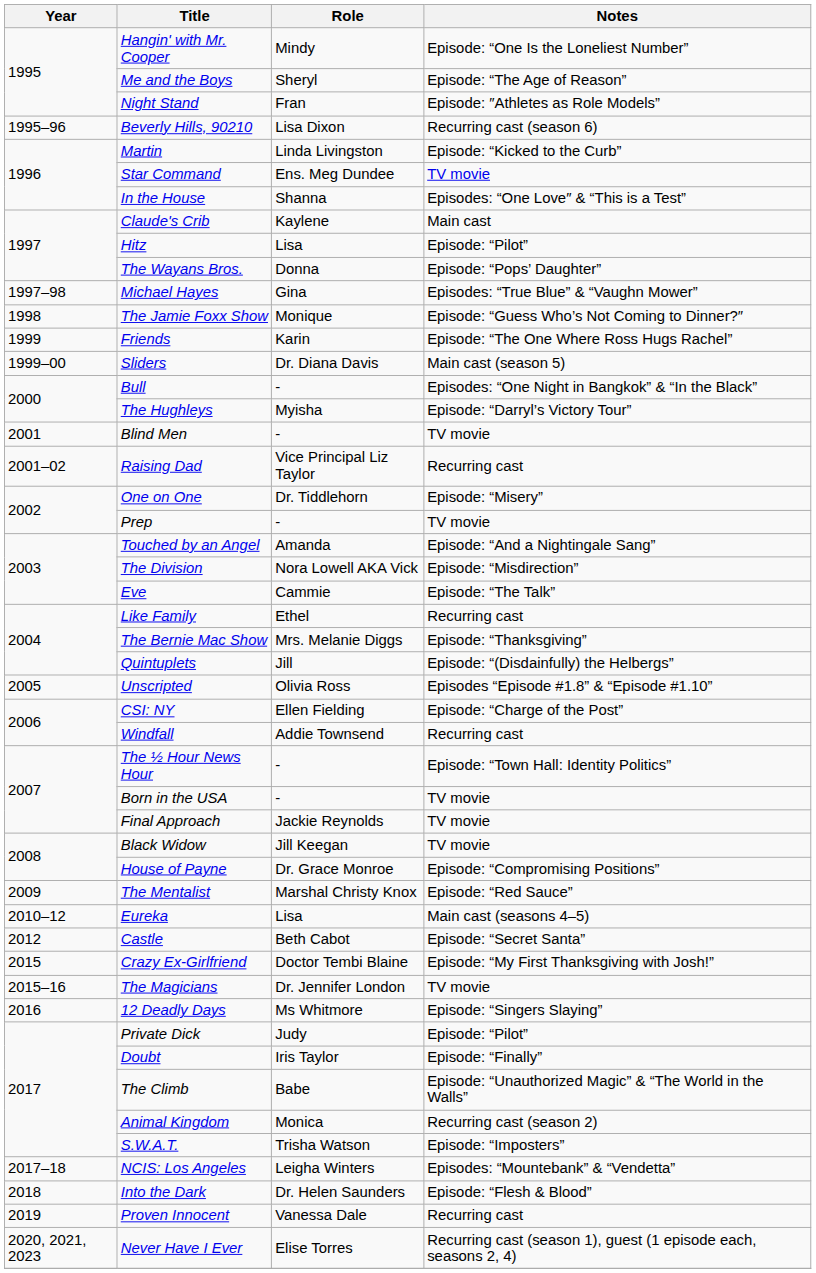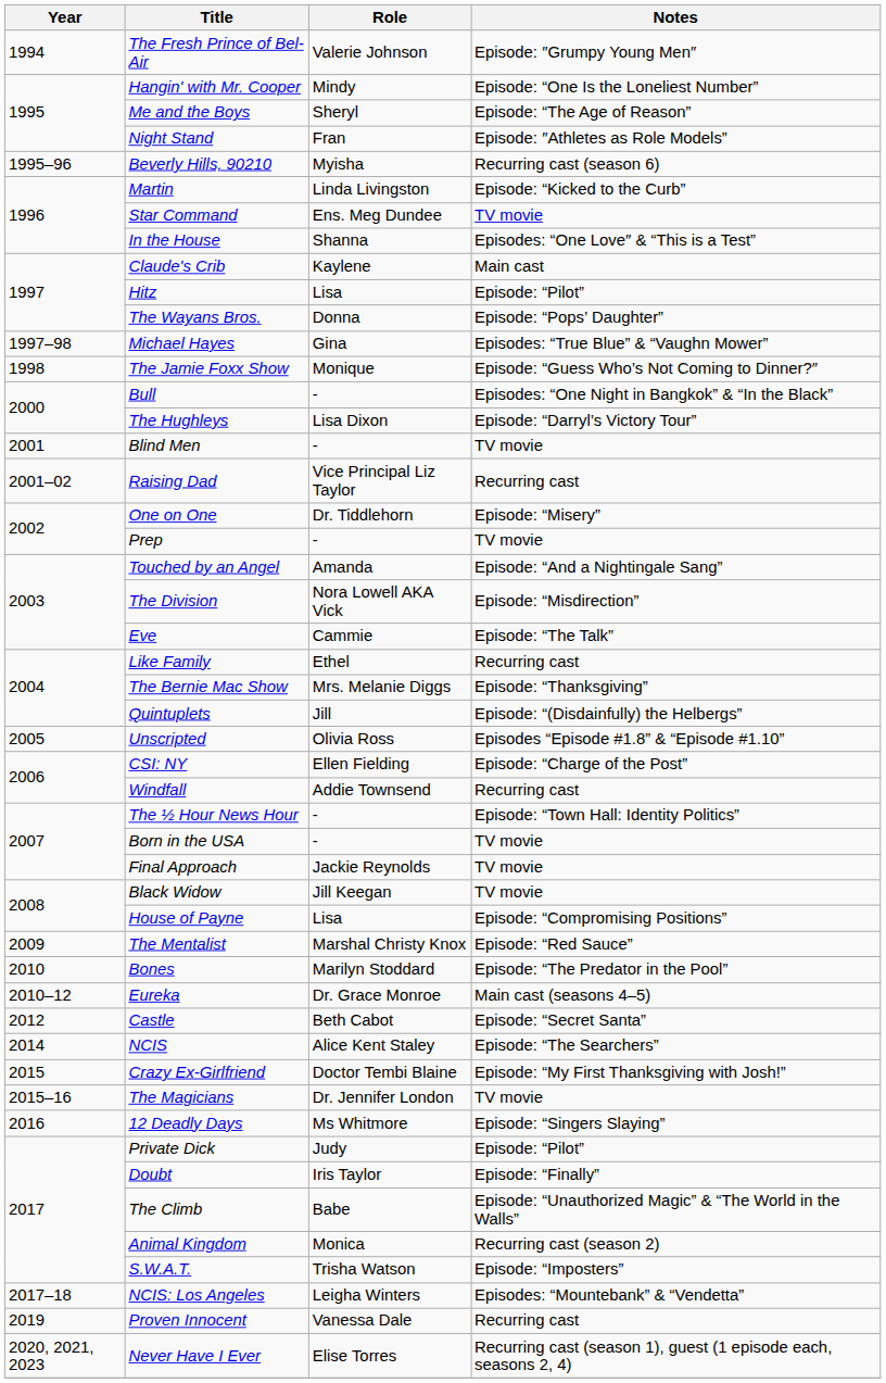 <table class="wikitable sortable">
 <tr>
 <th>Year</th>
 <th>Title</th>
 <th>Role</th>
 <th class="unsortable">Notes</th>
+</tr>
+<tr>
+<td>1994</td>
+<td><em><a href='#'>The Fresh Prince of Bel-Air</a></em></td>
+<td>Valerie Johnson</td>
+<td>Episode: ″Grumpy Young Men″</td>
 </tr>
 <tr>
 <td rowspan="3">1995</td>
 <td><em><a href='#'>Hangin' with Mr. Cooper</a></em></td>
 <td>Mindy</td>
 <td>Episode: “One Is the Loneliest Number”</td>
 </tr>
 <tr>
 <td><em><a href='#'>Me and the Boys</a></em></td>
 <td>Sheryl</td>
 <td>Episode: “The Age of Reason”</td>
 </tr>
 <tr>
 <td><em><a href='#'>Night Stand</a></em></td>
 <td>Fran</td>
 <td>Episode: ″Athletes as Role Models”</td>
 </tr>
 <tr>
 <td>1995–96</td>
 <td><em><a href='#'>Beverly Hills, 90210</a></em></td>
-<td>Lisa Dixon</td>
+<td>Myisha</td>
 <td>Recurring cast (season 6)</td>
 </tr>
 <tr>
 <td rowspan="3">1996</td>
 <td><em><a href='#'>Martin</a></em></td>
 <td>Linda Livingston</td>
 <td>Episode: “Kicked to the Curb”</td>
 </tr>
 <tr>
 <td><em><a href='#'>Star Command</a></em></td>
 <td>Ens. Meg Dundee</td>
 <td><a href='#'>TV movie</a></td>
 </tr>
 <tr>
 <td><em><a href='#'>In the House</a></em></td>
 <td>Shanna</td>
 <td>Episodes: “One Love″ & “This is a Test”</td>
 </tr>
 <tr>
 <td rowspan="3">1997</td>
 <td><em><a href='#'>Claude's Crib</a></em></td>
 <td>Kaylene</td>
 <td>Main cast</td>
 </tr>
 <tr>
 <td><em><a href='#'>Hitz</a></em></td>
 <td>Lisa</td>
 <td>Episode: “Pilot”</td>
 </tr>
 <tr>
 <td><em><a href='#'>The Wayans Bros.</a></em></td>
 <td>Donna</td>
 <td>Episode: “Pops’ Daughter”</td>
 </tr>
 <tr>
 <td>1997–98</td>
 <td><em><a href='#'>Michael Hayes</a></em></td>
 <td>Gina</td>
 <td>Episodes: “True Blue” & “Vaughn Mower”</td>
 </tr>
 <tr>
 <td>1998</td>
 <td><em><a href='#'>The Jamie Foxx Show</a></em></td>
 <td>Monique</td>
 <td>Episode: “Guess Who’s Not Coming to Dinner?″</td>
 </tr>
 <tr>
-<td>1999</td>
-<td><em><a href='#'>Friends</a></em></td>
-<td>Karin</td>
-<td>Episode: “The One Where Ross Hugs Rachel”</td>
-</tr>
-<tr>
-<td>1999–00</td>
-<td><em><a href='#'>Sliders</a></em></td>
-<td>Dr. Diana Davis</td>
-<td>Main cast (season 5)</td>
-</tr>
-<tr>
 <td rowspan="2">2000</td>
 <td><em><a href='#'>Bull</a></em></td>
 <td>-</td>
 <td>Episodes: “One Night in Bangkok” & “In the Black”</td>
 </tr>
 <tr>
 <td><em><a href='#'>The Hughleys</a></em></td>
-<td>Myisha</td>
+<td>Lisa Dixon</td>
 <td>Episode: “Darryl’s Victory Tour”</td>
 </tr>
 <tr>
 <td>2001</td>
 <td><em>Blind Men</em></td>
 <td>-</td>
 <td>TV movie</td>
 </tr>
 <tr>
 <td>2001–02</td>
 <td><em><a href='#'>Raising Dad</a></em></td>
 <td>Vice Principal Liz Taylor</td>
 <td>Recurring cast</td>
 </tr>
 <tr>
 <td rowspan="2">2002</td>
 <td><em><a href='#'>One on One</a></em></td>
 <td>Dr. Tiddlehorn</td>
 <td>Episode: “Misery”</td>
 </tr>
 <tr>
 <td><em>Prep</em></td>
 <td>-</td>
 <td>TV movie</td>
 </tr>
 <tr>
 <td rowspan="3">2003</td>
 <td><em><a href='#'>Touched by an Angel</a></em></td>
 <td>Amanda</td>
 <td>Episode: “And a Nightingale Sang”</td>
 </tr>
 <tr>
 <td><em><a href='#'>The Division</a></em></td>
 <td>Nora Lowell AKA Vick</td>
 <td>Episode: “Misdirection”</td>
 </tr>
 <tr>
 <td><em><a href='#'>Eve</a></em></td>
 <td>Cammie</td>
 <td>Episode: “The Talk”</td>
 </tr>
 <tr>
 <td rowspan="3">2004</td>
 <td><em><a href='#'>Like Family</a></em></td>
 <td>Ethel</td>
 <td>Recurring cast</td>
 </tr>
 <tr>
 <td><em><a href='#'>The Bernie Mac Show</a></em></td>
 <td>Mrs. Melanie Diggs</td>
 <td>Episode: “Thanksgiving”</td>
 </tr>
 <tr>
 <td><em><a href='#'>Quintuplets</a></em></td>
 <td>Jill</td>
 <td>Episode: “(Disdainfully) the Helbergs”</td>
 </tr>
 <tr>
 <td>2005</td>
 <td><em><a href='#'>Unscripted</a></em></td>
 <td>Olivia Ross</td>
 <td>Episodes “Episode #1.8” & “Episode #1.10”</td>
 </tr>
 <tr>
 <td rowspan="2">2006</td>
 <td><em><a href='#'>CSI: NY</a></em></td>
 <td>Ellen Fielding</td>
 <td>Episode: “Charge of the Post”</td>
 </tr>
 <tr>
 <td><em><a href='#'>Windfall</a></em></td>
 <td>Addie Townsend</td>
 <td>Recurring cast</td>
 </tr>
 <tr>
 <td rowspan="3">2007</td>
 <td><em><a href='#'>The ½ Hour News Hour</a></em></td>
 <td>-</td>
 <td>Episode: “Town Hall: Identity Politics”</td>
 </tr>
 <tr>
 <td><em>Born in the USA</em></td>
 <td>-</td>
 <td>TV movie</td>
 </tr>
 <tr>
 <td><em>Final Approach</em></td>
 <td>Jackie Reynolds</td>
 <td>TV movie</td>
 </tr>
 <tr>
 <td rowspan="2">2008</td>
 <td><em>Black Widow</em></td>
 <td>Jill Keegan</td>
 <td>TV movie</td>
 </tr>
 <tr>
 <td><em><a href='#'>House of Payne</a></em></td>
-<td>Dr. Grace Monroe</td>
+<td>Lisa</td>
 <td>Episode: “Compromising Positions”</td>
 </tr>
 <tr>
 <td>2009</td>
 <td><em><a href='#'>The Mentalist</a></em></td>
 <td>Marshal Christy Knox</td>
 <td>Episode: “Red Sauce”</td>
 </tr>
 <tr>
+<td>2010</td>
+<td><em><a href='#'>Bones</a></em></td>
+<td>Marilyn Stoddard</td>
+<td>Episode: “The Predator in the Pool”</td>
+</tr>
+<tr>
 <td>2010–12</td>
 <td><em><a href='#'>Eureka</a></em></td>
-<td>Lisa</td>
+<td>Dr. Grace Monroe</td>
 <td>Main cast (seasons 4–5)</td>
 </tr>
 <tr>
 <td>2012</td>
 <td><em><a href='#'>Castle</a></em></td>
 <td>Beth Cabot</td>
 <td>Episode: “Secret Santa”</td>
+</tr>
+<tr>
+<td>2014</td>
+<td><em><a href='#'>NCIS</a></em></td>
+<td>Alice Kent Staley</td>
+<td>Episode: “The Searchers”</td>
 </tr>
 <tr>
 <td>2015</td>
 <td><em><a href='#'>Crazy Ex-Girlfriend</a></em></td>
 <td>Doctor Tembi Blaine</td>
 <td>Episode: “My First Thanksgiving with Josh!”</td>
 </tr>
 <tr>
 <td>2015–16</td>
 <td><em><a href='#'>The Magicians</a></em></td>
 <td>Dr. Jennifer London</td>
 <td>TV movie</td>
 </tr>
 <tr>
 <td>2016</td>
 <td><em><a href='#'>12 Deadly Days</a></em></td>
 <td>Ms Whitmore</td>
 <td>Episode: “Singers Slaying”</td>
 </tr>
 <tr>
 <td rowspan="5">2017</td>
 <td><em>Private Dick</em></td>
 <td>Judy</td>
 <td>Episode: “Pilot”</td>
 </tr>
 <tr>
 <td><em><a href='#'>Doubt</a></em></td>
 <td>Iris Taylor</td>
 <td>Episode: “Finally”</td>
 </tr>
 <tr>
 <td><em>The Climb</em></td>
 <td>Babe</td>
 <td>Episode: “Unauthorized Magic” & “The World in the Walls”</td>
 </tr>
 <tr>
 <td><em><a href='#'>Animal Kingdom</a></em></td>
 <td>Monica</td>
 <td>Recurring cast (season 2)</td>
 </tr>
 <tr>
 <td><em><a href='#'>S.W.A.T.</a></em></td>
 <td>Trisha Watson</td>
 <td>Episode: “Imposters”</td>
 </tr>
 <tr>
 <td>2017–18</td>
 <td><em><a href='#'>NCIS: Los Angeles</a></em></td>
 <td>Leigha Winters</td>
 <td>Episodes: “Mountebank” & “Vendetta”</td>
 </tr>
 <tr>
-<td>2018</td>
-<td><em><a href='#'>Into the Dark</a></em></td>
-<td>Dr. Helen Saunders</td>
-<td>Episode: “Flesh & Blood”</td>
-</tr>
-<tr>
 <td>2019</td>
 <td><em><a href='#'>Proven Innocent</a></em></td>
 <td>Vanessa Dale</td>
 <td>Recurring cast</td>
 </tr>
 <tr>
 <td>2020, 2021, 2023</td>
 <td><em><a href='#'>Never Have I Ever</a></em></td>
 <td>Elise Torres</td>
 <td>Recurring cast (season 1), guest (1 episode each, seasons 2, 4)</td>
 </tr>
 <tr>
 </tr>
 </table>
